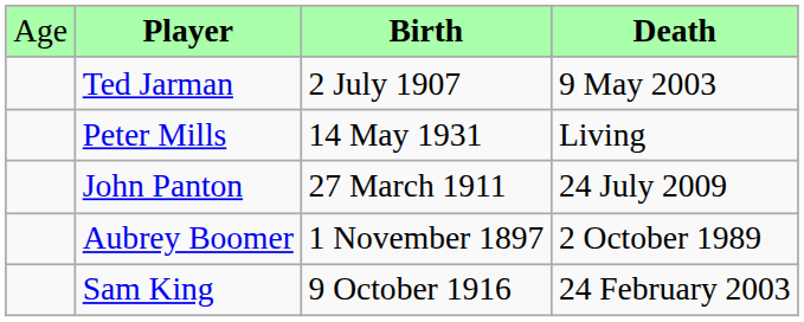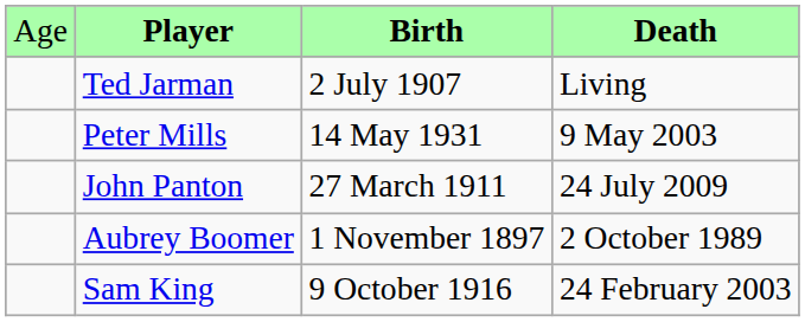 <table class="wikitable">
 <tr style="background:#aaffaa;">
 <td align="center">Age </td>
 <td align="center"><strong>Player</strong></td>
 <td align="center"><strong>Birth</strong></td>
 <td align="center"><strong>Death</strong></td>
 </tr>
 <tr>
 <td></td>
 <td><a href='#'>Ted Jarman</a></td>
 <td>2 July 1907</td>
-<td>9 May 2003</td>
+<td>Living</td>
 </tr>
 <tr>
 <td></td>
 <td><a href='#'>Peter Mills</a></td>
 <td>14 May 1931</td>
-<td>Living</td>
+<td>9 May 2003</td>
 </tr>
 <tr>
 <td></td>
 <td><a href='#'>John Panton</a></td>
 <td>27 March 1911</td>
 <td>24 July 2009</td>
 </tr>
 <tr>
 <td></td>
 <td><a href='#'>Aubrey Boomer</a></td>
 <td>1 November 1897</td>
 <td>2 October 1989</td>
 </tr>
 <tr>
 <td></td>
 <td><a href='#'>Sam King</a></td>
 <td>9 October 1916</td>
 <td>24 February 2003</td>
 </tr>
 </table>
